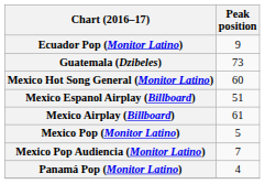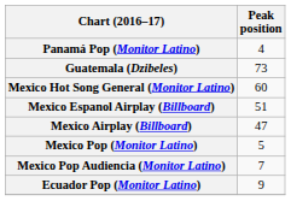 <table class="wikitable sortable plainrowheaders" style="text-align:center;">
 <tr>
 <th scope="col">Chart (2016–17)</th>
 <th scope="col">Peak<br>position</th>
 </tr>
 <tr>
-<th scope="row">Ecuador Pop (<em><a href='#'>Monitor Latino</a></em>)</th>
-<td>9</td>
+<th scope="row">Panamá Pop (<em><a href='#'>Monitor Latino</a></em>)</th>
+<td>4</td>
 </tr>
 <tr>
 <th scope="row">Guatemala (<em>Dzibeles</em>)</th>
 <td>73</td>
 </tr>
 <tr>
 <th scope="row">Mexico Hot Song General (<em><a href='#'>Monitor Latino</a></em>)</th>
 <td>60</td>
 </tr>
 <tr>
 <th scope="row">Mexico Espanol Airplay (<em><a href='#'>Billboard</a></em>)</th>
 <td>51</td>
 </tr>
 <tr>
 <th scope="row">Mexico Airplay (<em><a href='#'>Billboard</a></em>)</th>
-<td>61</td>
+<td>47</td>
 </tr>
 <tr>
 <th scope="row">Mexico Pop (<em><a href='#'>Monitor Latino</a></em>)</th>
 <td>5</td>
 </tr>
 <tr>
 <th scope="row">Mexico Pop Audiencia (<em><a href='#'>Monitor Latino</a></em>)</th>
 <td>7</td>
 </tr>
 <tr>
-<th scope="row">Panamá Pop (<em><a href='#'>Monitor Latino</a></em>)</th>
-<td>4</td>
+<th scope="row">Ecuador Pop (<em><a href='#'>Monitor Latino</a></em>)</th>
+<td>9</td>
 </tr>
 <tr>
 </tr>
 </table>
